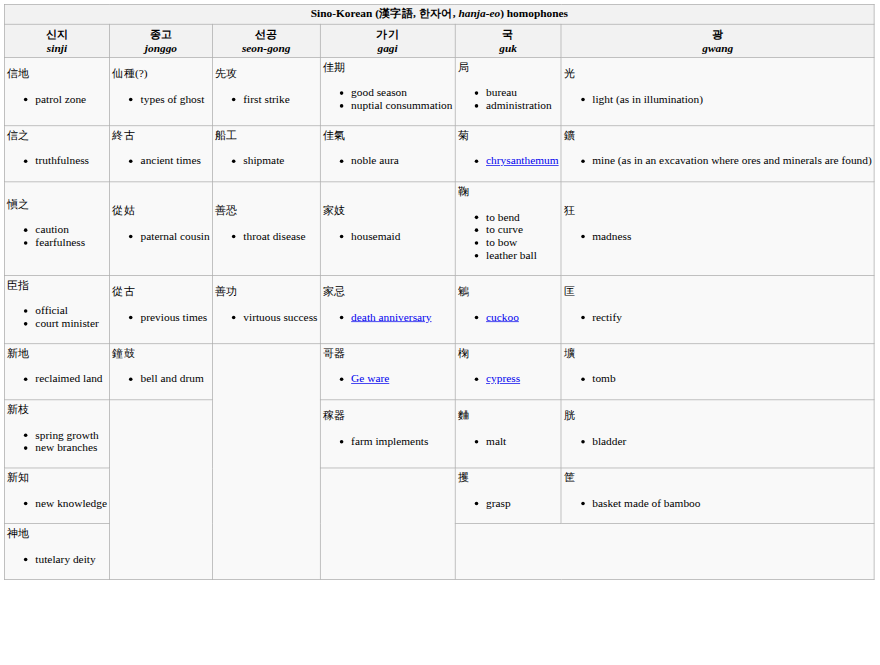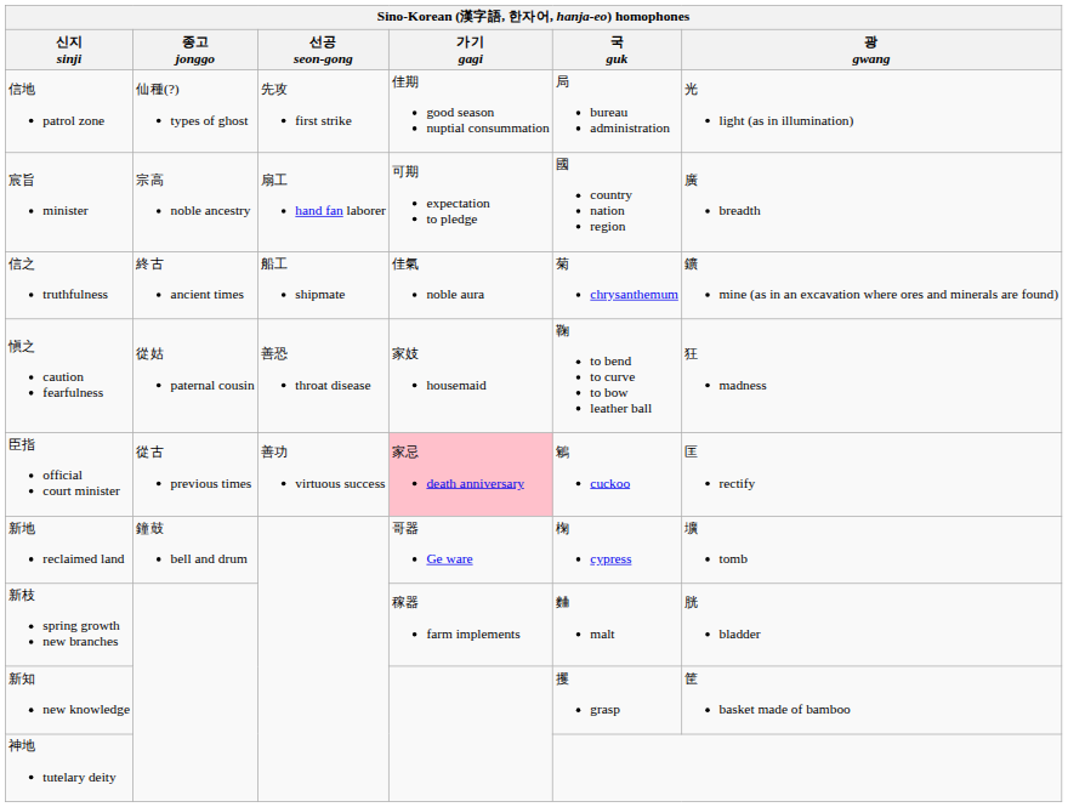 <table class="wikitable">
 <tr>
 <th colspan="6">Sino-Korean (漢字語, 한자어, <em>hanja-eo</em>) homophones</th>
 </tr>
 <tr>
 <th>신지<br><em>sinji</em></th>
 <th>종고<br><em>jonggo</em></th>
 <th>선공<br><em>seon-gong</em></th>
 <th>가기<br><em>gagi</em></th>
 <th>국<br><em>guk</em></th>
 <th>광<br><em>gwang</em></th>
 </tr>
 <tr>
 <td>信地<br><ul><li>patrol zone</li></ul></td>
 <td>仙種(?)<br><ul><li>types of ghost</li></ul></td>
 <td>先攻<br><ul><li>first strike</li></ul></td>
 <td>佳期<br><ul><li>good season</li><li>nuptial consummation</li></ul></td>
 <td>局<br><ul><li>bureau</li><li>administration</li></ul></td>
 <td>光<br><ul><li>light (as in illumination)</li></ul></td>
 </tr>
 <tr>
+<td>宸旨<br><ul><li>minister</li></ul></td>
+<td>宗高<br><ul><li>noble ancestry</li></ul></td>
+<td>扇工<br><ul><li><a href='#'>hand fan</a> laborer</li></ul></td>
+<td>可期<br><ul><li>expectation</li><li>to pledge</li></ul></td>
+<td>國<br><ul><li>country</li><li>nation</li><li>region</li></ul></td>
+<td>廣<br><ul><li>breadth</li></ul></td>
+</tr>
+<tr>
 <td>信之<br><ul><li>truthfulness</li></ul></td>
 <td>終古<br><ul><li>ancient times</li></ul></td>
 <td>船工<br><ul><li>shipmate</li></ul></td>
 <td>佳氣<br><ul><li>noble aura</li></ul></td>
 <td>菊<br><ul><li><a href='#'>chrysanthemum</a></li></ul></td>
 <td>鑛<br><ul><li>mine (as in an excavation where ores and minerals are found)</li></ul></td>
 </tr>
 <tr>
 <td>愼之<br><ul><li>caution</li><li>fearfulness</li></ul></td>
 <td>從姑<br><ul><li>paternal cousin</li></ul></td>
 <td>善恐<br><ul><li>throat disease</li></ul></td>
 <td>家妓<br><ul><li>housemaid</li></ul></td>
 <td>鞠<br><ul><li>to bend</li><li>to curve</li><li>to bow</li><li>leather ball</li></ul></td>
 <td>狂<br><ul><li>madness</li></ul></td>
 </tr>
 <tr>
 <td>臣指<br><ul><li>official</li><li>court minister</li></ul></td>
 <td>從古<br><ul><li>previous times</li></ul></td>
 <td>善功<br><ul><li>virtuous success</li></ul></td>
-<td>家忌<br><ul><li><a href='#'>death anniversary</a></li></ul></td>
+<td style="background: pink;">家忌<br><ul><li><a href='#'>death anniversary</a></li></ul></td>
 <td>鵴<br><ul><li><a href='#'>cuckoo</a></li></ul></td>
 <td>匡<br><ul><li>rectify</li></ul></td>
 </tr>
 <tr>
 <td>新地<br><ul><li>reclaimed land</li></ul></td>
 <td>鐘鼓<br><ul><li>bell and drum</li></ul></td>
 <td rowspan="4"></td>
 <td>哥器<br><ul><li><a href='#'>Ge ware</a></li></ul></td>
 <td>椈<br><ul><li><a href='#'>cypress</a></li></ul></td>
 <td>壙<br><ul><li>tomb</li></ul></td>
 </tr>
 <tr>
 <td>新枝<br><ul><li>spring growth</li><li>new branches</li></ul></td>
 <td rowspan="3"></td>
 <td>稼器<br><ul><li>farm implements</li></ul></td>
 <td>麯<br><ul><li>malt</li></ul></td>
 <td>胱<br><ul><li>bladder</li></ul></td>
 </tr>
 <tr>
 <td>新知<br><ul><li>new knowledge</li></ul></td>
 <td rowspan="2"></td>
 <td>攫<br><ul><li>grasp</li></ul></td>
 <td>筐<br><ul><li>basket made of bamboo</li></ul></td>
 </tr>
 <tr>
 <td>神地<br><ul><li>tutelary deity</li></ul></td>
 </tr>
 </table>
